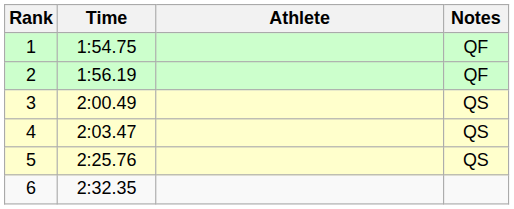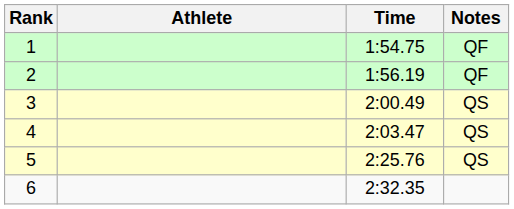 <table class=wikitable style="text-align:center">
 <tr>
 <th width=40>Rank</th>
+<th width=250>Athlete</th>
 <th width=80>Time</th>
-<th width=250>Athlete</th>
 <th width=50>Notes</th>
 </tr>
 <tr bgcolor="ccffcc">
 <td>1</td>
+<td align=left></td>
 <td>1:54.75</td>
-<td align=left></td>
 <td>QF</td>
 </tr>
 <tr bgcolor="ccffcc">
 <td>2</td>
+<td align=left></td>
 <td>1:56.19</td>
-<td align=left></td>
 <td>QF</td>
 </tr>
 <tr bgcolor="#ffffcc">
 <td>3</td>
+<td align=left></td>
 <td>2:00.49</td>
-<td align=left></td>
 <td>QS</td>
 </tr>
 <tr bgcolor="#ffffcc">
 <td>4</td>
+<td align=left></td>
 <td>2:03.47</td>
-<td align=left></td>
 <td>QS</td>
 </tr>
 <tr bgcolor="#ffffcc">
 <td>5</td>
+<td align=left></td>
 <td>2:25.76</td>
-<td align=left></td>
 <td>QS</td>
 </tr>
 <tr>
 <td>6</td>
+<td align=left></td>
 <td>2:32.35</td>
-<td align=left></td>
 <td></td>
 </tr>
 </table>
